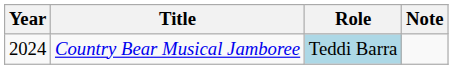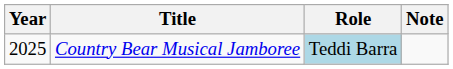 <table class="wikitable sortable">
 <tr>
 <th>Year</th>
 <th>Title</th>
 <th>Role</th>
 <th>Note</th>
 </tr>
 <tr>
-<td>2024</td>
+<td>2025</td>
 <td><em><a href='#'>Country Bear Musical Jamboree</a></em></td>
 <td style="background: lightblue;">Teddi Barra</td>
 <td></td>
 </tr>
 </table>
